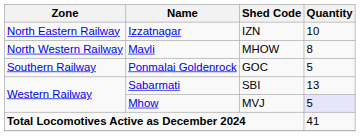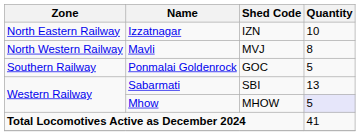 <table class="wikitable">
 <tr>
 <th>Zone</th>
 <th>Name</th>
 <th>Shed Code</th>
 <th>Quantity</th>
 </tr>
 <tr>
 <td><a href='#'>North Eastern Railway</a></td>
 <td><a href='#'>Izzatnagar</a></td>
 <td>IZN</td>
 <td>10</td>
 </tr>
 <tr>
 <td><a href='#'>North Western Railway</a></td>
 <td><a href='#'>Mavli</a></td>
-<td>MHOW</td>
+<td>MVJ</td>
 <td>8</td>
 </tr>
 <tr>
 <td><a href='#'>Southern Railway</a></td>
 <td><a href='#'>Ponmalai Goldenrock</a></td>
 <td>GOC</td>
 <td>5</td>
 </tr>
 <tr>
 <td rowspan="2"><a href='#'>Western Railway</a></td>
 <td><a href='#'>Sabarmati</a></td>
 <td>SBI</td>
 <td>13</td>
 </tr>
 <tr>
 <td><a href='#'>Mhow</a></td>
-<td>MVJ</td>
+<td>MHOW</td>
 <td style="background: lavender;">5</td>
 </tr>
 <tr>
 <td colspan="3"><strong>Total Locomotives Active as December 2024</strong></td>
 <td>41</td>
 </tr>
 <tr>
 </tr>
 </table>
